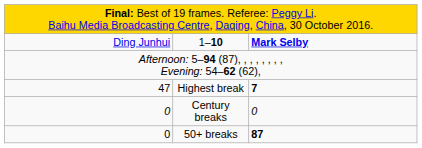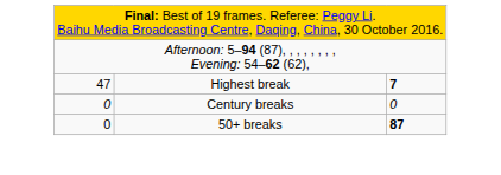 <table class="wikitable" style="font-size: 95%; margin: 1em auto 1em auto;">
 <tr>
 <td colspan="3" align="center" bgcolor="#ffd700"><strong>Final:</strong> Best of 19 frames. Referee: <a href='#'>Peggy Li</a>.<br><a href='#'>Baihu Media Broadcasting Centre</a>, <a href='#'>Daqing</a>, <a href='#'>China</a>, 30 October 2016.</td>
-</tr>
-<tr>
-<td width="230" align="right"><a href='#'>Ding Junhui</a><br></td>
-<td width="100" align="center">1–<strong>10</strong></td>
-<td width="230"><strong><a href='#'>Mark Selby</a></strong><br></td>
 </tr>
 <tr>
 <td colspan="3" align="center" style="font-size: 100%"><em>Afternoon:</em> 5–<strong>94</strong> (87), , , , , , , , <br><em>Evening:</em> 54–<strong>62</strong> (62), </td>
 </tr>
 <tr>
 <td align="right">47</td>
 <td align="center">Highest break</td>
 <td><strong>7</strong></td>
 </tr>
 <tr>
 <td align="right"><em>0</em></td>
 <td align="center">Century breaks</td>
 <td><em>0</em></td>
 </tr>
 <tr>
 <td align="right">0</td>
 <td align="center">50+ breaks</td>
 <td><strong>87</strong></td>
 </tr>
 </table>
